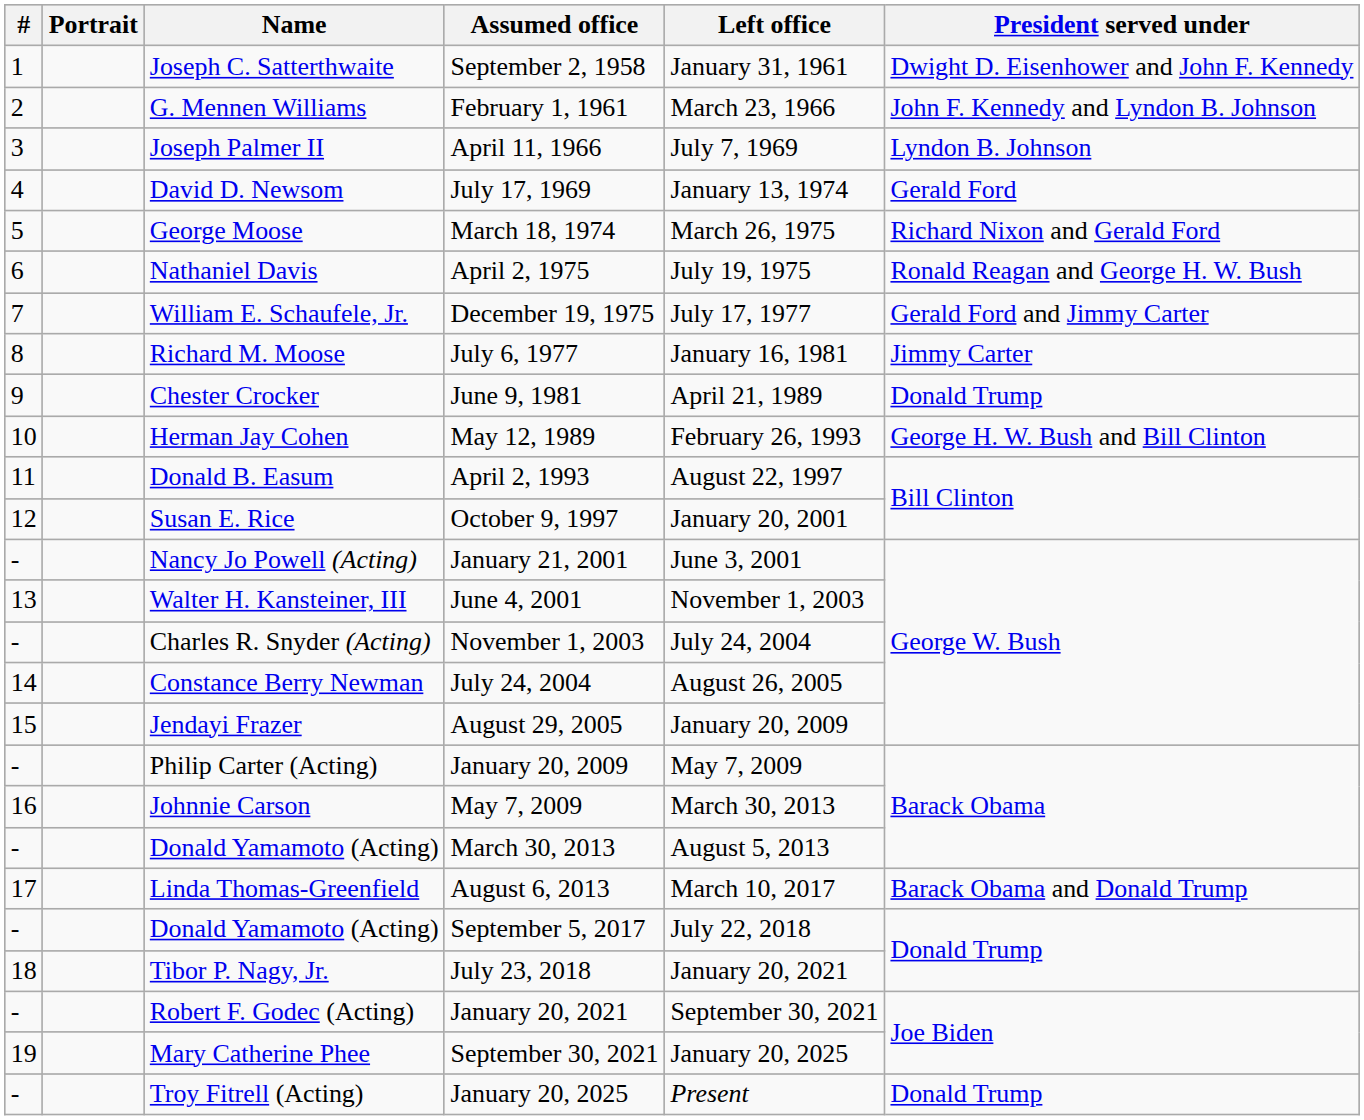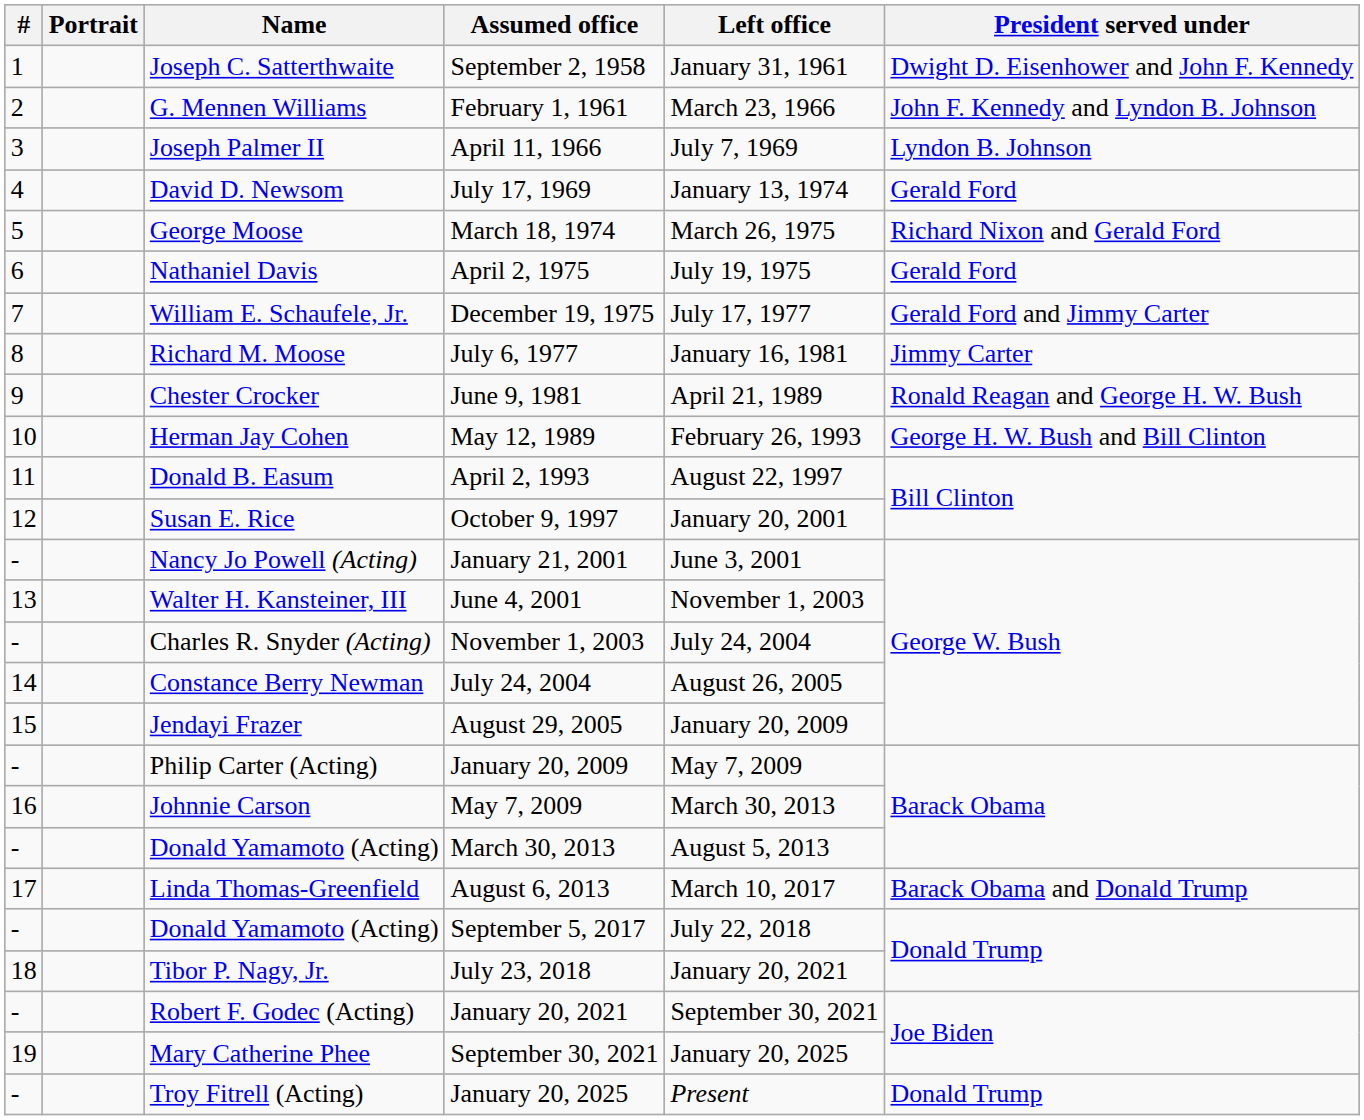 <table class="wikitable sortable">
 <tr>
 <th>#</th>
 <th>Portrait</th>
 <th>Name</th>
 <th>Assumed office</th>
 <th>Left office</th>
 <th><a href='#'>President</a> served under</th>
 </tr>
 <tr>
 <td>1</td>
 <td></td>
 <td><a href='#'>Joseph C. Satterthwaite</a></td>
 <td>September 2, 1958</td>
 <td>January 31, 1961</td>
 <td><a href='#'>Dwight D. Eisenhower</a> and <a href='#'>John F. Kennedy</a></td>
 </tr>
 <tr>
 <td>2</td>
 <td></td>
 <td><a href='#'>G. Mennen Williams</a></td>
 <td>February 1, 1961</td>
 <td>March 23, 1966</td>
 <td><a href='#'>John F. Kennedy</a> and <a href='#'>Lyndon B. Johnson</a></td>
 </tr>
 <tr>
 <td>3</td>
 <td></td>
 <td><a href='#'>Joseph Palmer II</a></td>
 <td>April 11, 1966</td>
 <td>July 7, 1969</td>
 <td><a href='#'>Lyndon B. Johnson</a></td>
 </tr>
 <tr>
 <td>4</td>
 <td></td>
 <td><a href='#'>David D. Newsom</a></td>
 <td>July 17, 1969</td>
 <td>January 13, 1974</td>
 <td><a href='#'>Gerald Ford</a></td>
 </tr>
 <tr>
 <td>5</td>
 <td></td>
 <td><a href='#'>George Moose</a></td>
 <td>March 18, 1974</td>
 <td>March 26, 1975</td>
 <td><a href='#'>Richard Nixon</a> and <a href='#'>Gerald Ford</a></td>
 </tr>
 <tr>
 <td>6</td>
 <td></td>
 <td><a href='#'>Nathaniel Davis</a></td>
 <td>April 2, 1975</td>
 <td>July 19, 1975</td>
-<td><a href='#'>Ronald Reagan</a> and <a href='#'>George H. W. Bush</a></td>
+<td><a href='#'>Gerald Ford</a></td>
 </tr>
 <tr>
 <td>7</td>
 <td></td>
 <td><a href='#'>William E. Schaufele, Jr.</a></td>
 <td>December 19, 1975</td>
 <td>July 17, 1977</td>
 <td><a href='#'>Gerald Ford</a> and <a href='#'>Jimmy Carter</a></td>
 </tr>
 <tr>
 <td>8</td>
 <td></td>
 <td><a href='#'>Richard M. Moose</a></td>
 <td>July 6, 1977</td>
 <td>January 16, 1981</td>
 <td><a href='#'>Jimmy Carter</a></td>
 </tr>
 <tr>
 <td>9</td>
 <td></td>
 <td><a href='#'>Chester Crocker</a></td>
 <td>June 9, 1981</td>
 <td>April 21, 1989</td>
-<td><a href='#'>Donald Trump</a></td>
+<td><a href='#'>Ronald Reagan</a> and <a href='#'>George H. W. Bush</a></td>
 </tr>
 <tr>
 <td>10</td>
 <td></td>
 <td><a href='#'>Herman Jay Cohen</a></td>
 <td>May 12, 1989</td>
 <td>February 26, 1993</td>
 <td><a href='#'>George H. W. Bush</a> and <a href='#'>Bill Clinton</a></td>
 </tr>
 <tr>
 <td>11</td>
 <td></td>
 <td><a href='#'>Donald B. Easum</a></td>
 <td>April 2, 1993</td>
 <td>August 22, 1997</td>
 <td rowspan=2><a href='#'>Bill Clinton</a></td>
 </tr>
 <tr>
 <td>12</td>
 <td></td>
 <td><a href='#'>Susan E. Rice</a></td>
 <td>October 9, 1997</td>
 <td>January 20, 2001</td>
 </tr>
 <tr>
 <td>-</td>
 <td></td>
 <td><a href='#'>Nancy Jo Powell</a> <em>(Acting)</em></td>
 <td>January 21, 2001</td>
 <td>June 3, 2001</td>
 <td rowspan=5><a href='#'>George W. Bush</a></td>
 </tr>
 <tr>
 <td>13</td>
 <td></td>
 <td><a href='#'>Walter H. Kansteiner, III</a></td>
 <td>June 4, 2001</td>
 <td>November 1, 2003</td>
 </tr>
 <tr>
 <td>-</td>
 <td></td>
 <td>Charles R. Snyder <em>(Acting)</em></td>
 <td>November 1, 2003</td>
 <td>July 24, 2004</td>
 </tr>
 <tr>
 <td>14</td>
 <td></td>
 <td><a href='#'>Constance Berry Newman</a></td>
 <td>July 24, 2004</td>
 <td>August 26, 2005</td>
 </tr>
 <tr>
 <td>15</td>
 <td></td>
 <td><a href='#'>Jendayi Frazer</a></td>
 <td>August 29, 2005</td>
 <td>January 20, 2009</td>
 </tr>
 <tr>
 <td>-</td>
 <td></td>
 <td>Philip Carter (Acting)</td>
 <td>January 20, 2009</td>
 <td>May 7, 2009</td>
 <td rowspan=3><a href='#'>Barack Obama</a></td>
 </tr>
 <tr>
 <td>16</td>
 <td></td>
 <td><a href='#'>Johnnie Carson</a></td>
 <td>May 7, 2009</td>
 <td>March 30, 2013</td>
 </tr>
 <tr>
 <td>-</td>
 <td></td>
 <td><a href='#'>Donald Yamamoto</a> (Acting)</td>
 <td>March 30, 2013</td>
 <td>August 5, 2013</td>
 </tr>
 <tr>
 <td>17</td>
 <td></td>
 <td><a href='#'>Linda Thomas-Greenfield</a></td>
 <td>August 6, 2013</td>
 <td>March 10, 2017</td>
 <td><a href='#'>Barack Obama</a> and <a href='#'>Donald Trump</a></td>
 </tr>
 <tr>
 <td>-</td>
 <td></td>
 <td><a href='#'>Donald Yamamoto</a> (Acting)</td>
 <td>September 5, 2017</td>
 <td>July 22, 2018</td>
 <td rowspan=2><a href='#'>Donald Trump</a></td>
 </tr>
 <tr>
 <td>18</td>
 <td></td>
 <td><a href='#'>Tibor P. Nagy, Jr.</a></td>
 <td>July 23, 2018</td>
 <td>January 20, 2021</td>
 </tr>
 <tr>
 <td>-</td>
 <td></td>
 <td><a href='#'>Robert F. Godec</a> (Acting)</td>
 <td>January 20, 2021</td>
 <td>September 30, 2021</td>
 <td rowspan=2><a href='#'>Joe Biden</a></td>
 </tr>
 <tr>
 <td>19</td>
 <td></td>
 <td><a href='#'>Mary Catherine Phee</a></td>
 <td>September 30, 2021</td>
 <td>January 20, 2025</td>
 </tr>
 <tr>
 <td>-</td>
 <td></td>
 <td><a href='#'>Troy Fitrell</a> (Acting)</td>
 <td>January 20, 2025</td>
 <td><em>Present</em></td>
 <td><a href='#'>Donald Trump</a></td>
 </tr>
 </table>
